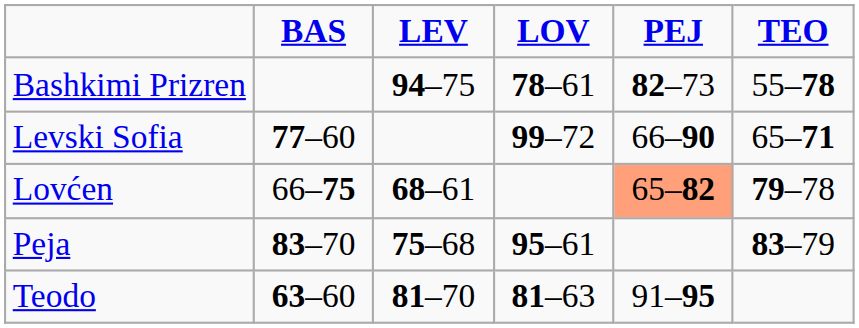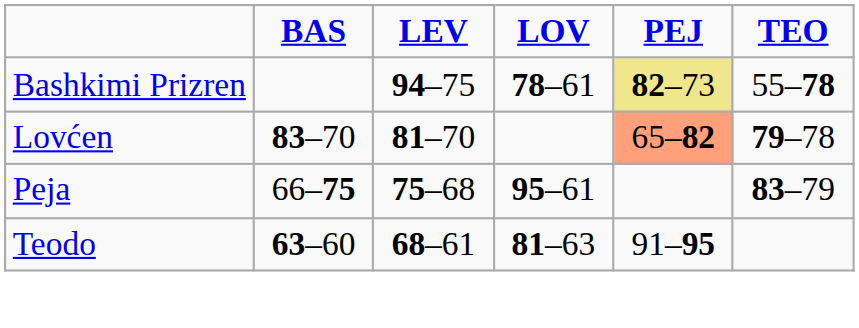 <table style="text-align: center" class="wikitable">
 <tr>
 <td></td>
 <td width=50><strong><a href='#'>BAS</a></strong></td>
 <td width=50><strong><a href='#'>LEV</a></strong></td>
 <td width=50><strong><a href='#'>LOV</a></strong></td>
 <td width=50><strong><a href='#'>PEJ</a></strong></td>
 <td width=50><strong><a href='#'>TEO</a></strong></td>
 </tr>
 <tr>
 <td align=left> <a href='#'>Bashkimi Prizren</a></td>
 <td></td>
 <td><strong>94</strong>–75</td>
 <td><strong>78</strong>–61</td>
-<td><strong>82</strong>–73</td>
+<td style="background: khaki;"><strong>82</strong>–73</td>
 <td>55–<strong>78</strong></td>
 </tr>
 <tr>
-<td align=left> <a href='#'>Levski Sofia</a></td>
-<td><strong>77</strong>–60</td>
-<td></td>
-<td><strong>99</strong>–72</td>
-<td>66–<strong>90</strong></td>
-<td>65–<strong>71</strong></td>
-</tr>
-<tr>
 <td align=left> <a href='#'>Lovćen</a></td>
-<td>66–<strong>75</strong></td>
-<td><strong>68</strong>–61</td>
+<td><strong>83</strong>–70</td>
+<td><strong>81</strong>–70</td>
 <td></td>
 <td style="background: lightsalmon;">65–<strong>82</strong></td>
 <td><strong>79</strong>–78</td>
 </tr>
 <tr>
 <td align=left> <a href='#'>Peja</a></td>
-<td><strong>83</strong>–70</td>
+<td>66–<strong>75</strong></td>
 <td><strong>75</strong>–68</td>
 <td><strong>95</strong>–61</td>
 <td></td>
 <td><strong>83</strong>–79</td>
 </tr>
 <tr>
 <td align=left> <a href='#'>Teodo</a></td>
 <td><strong>63</strong>–60</td>
-<td><strong>81</strong>–70</td>
+<td><strong>68</strong>–61</td>
 <td><strong>81</strong>–63</td>
 <td>91–<strong>95</strong></td>
 <td></td>
 </tr>
 </table>
